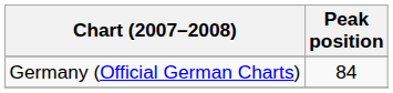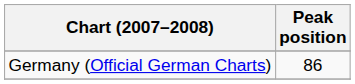 <table class="wikitable sortable">
 <tr>
 <th>Chart (2007–2008)</th>
 <th>Peak<br>position</th>
 </tr>
 <tr>
 </tr>
 <tr>
 </tr>
 <tr>
 <td>Germany (<a href='#'>Official German Charts</a>)</td>
-<td align="center">84</td>
+<td align="center">86</td>
 </tr>
 <tr>
 </tr>
 <tr>
 </tr>
 </table>
